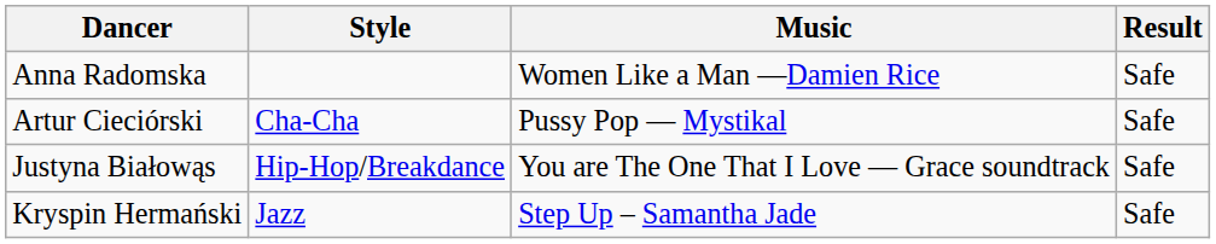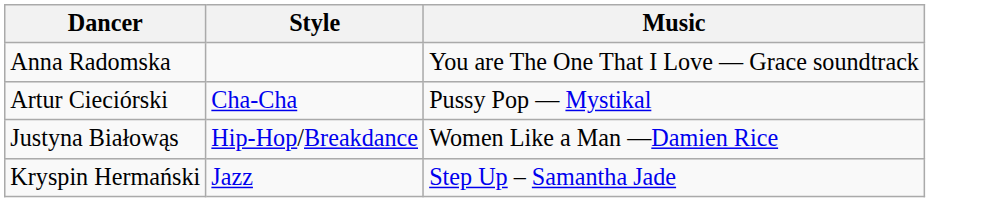 <table class="wikitable">
 <tr>
 <th>Dancer</th>
 <th>Style</th>
 <th>Music</th>
-<th>Result</th>
 </tr>
 <tr>
 <td>Anna Radomska</td>
 <td></td>
-<td>Women Like a Man —<a href='#'>Damien Rice</a></td>
-<td>Safe</td>
+<td>You are The One That I Love — Grace soundtrack</td>
 </tr>
 <tr>
 <td>Artur Cieciórski</td>
 <td><a href='#'>Cha-Cha</a></td>
 <td>Pussy Pop — <a href='#'>Mystikal</a></td>
-<td>Safe</td>
 </tr>
 <tr>
 <td>Justyna Białowąs</td>
 <td><a href='#'>Hip-Hop</a>/<a href='#'>Breakdance</a></td>
-<td>You are The One That I Love — Grace soundtrack</td>
-<td>Safe</td>
+<td>Women Like a Man —<a href='#'>Damien Rice</a></td>
 </tr>
 <tr>
 <td>Kryspin Hermański</td>
 <td><a href='#'>Jazz</a></td>
 <td><a href='#'>Step Up</a> – <a href='#'>Samantha Jade</a></td>
-<td>Safe</td>
 </tr>
 </table>
